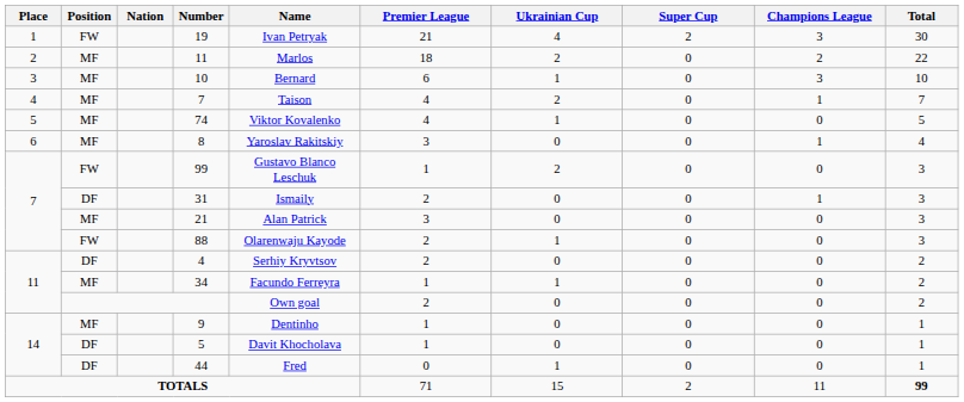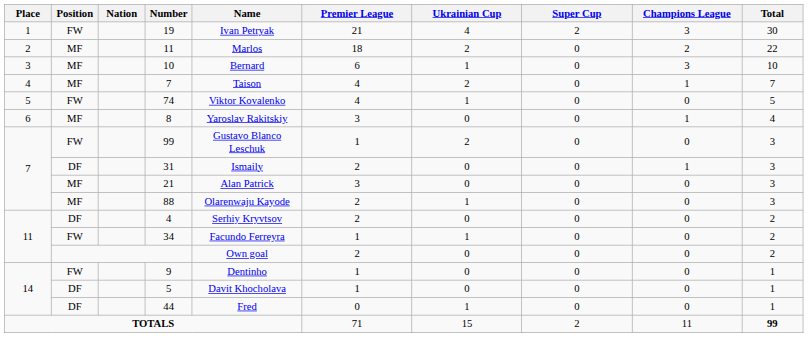 <table class="wikitable" style="font-size: 95%; text-align: center;">
 <tr>
 <th width=60>Place</th>
 <th width=60>Position</th>
 <th width=60>Nation</th>
 <th width=60>Number</th>
 <th width=150>Name</th>
 <th width=150><a href='#'>Premier League</a></th>
 <th width=150><a href='#'>Ukrainian Cup</a></th>
 <th width=150><a href='#'>Super Cup</a></th>
 <th width=150><a href='#'>Champions League</a></th>
 <th width=80>Total</th>
 </tr>
 <tr>
 <td>1</td>
 <td>FW</td>
 <td></td>
 <td>19</td>
 <td><a href='#'>Ivan Petryak</a></td>
 <td>21</td>
 <td>4</td>
 <td>2</td>
 <td>3</td>
 <td>30</td>
 </tr>
 <tr>
 <td>2</td>
 <td>MF</td>
 <td></td>
 <td>11</td>
 <td><a href='#'>Marlos</a></td>
 <td>18</td>
 <td>2</td>
 <td>0</td>
 <td>2</td>
 <td>22</td>
 </tr>
 <tr>
 <td>3</td>
 <td>MF</td>
 <td></td>
 <td>10</td>
 <td><a href='#'>Bernard</a></td>
 <td>6</td>
 <td>1</td>
 <td>0</td>
 <td>3</td>
 <td>10</td>
 </tr>
 <tr>
 <td>4</td>
 <td>MF</td>
 <td></td>
 <td>7</td>
 <td><a href='#'>Taison</a></td>
 <td>4</td>
 <td>2</td>
 <td>0</td>
 <td>1</td>
 <td>7</td>
 </tr>
 <tr>
 <td>5</td>
-<td>MF</td>
+<td>FW</td>
 <td></td>
 <td>74</td>
 <td><a href='#'>Viktor Kovalenko</a></td>
 <td>4</td>
 <td>1</td>
 <td>0</td>
 <td>0</td>
 <td>5</td>
 </tr>
 <tr>
 <td>6</td>
 <td>MF</td>
 <td></td>
 <td>8</td>
 <td><a href='#'>Yaroslav Rakitskiy</a></td>
 <td>3</td>
 <td>0</td>
 <td>0</td>
 <td>1</td>
 <td>4</td>
 </tr>
 <tr>
 <td rowspan=4>7</td>
 <td>FW</td>
 <td></td>
 <td>99</td>
 <td><a href='#'>Gustavo Blanco Leschuk</a></td>
 <td>1</td>
 <td>2</td>
 <td>0</td>
 <td>0</td>
 <td>3</td>
 </tr>
 <tr>
 <td>DF</td>
 <td></td>
 <td>31</td>
 <td><a href='#'>Ismaily</a></td>
 <td>2</td>
 <td>0</td>
 <td>0</td>
 <td>1</td>
 <td>3</td>
 </tr>
 <tr>
 <td>MF</td>
 <td></td>
 <td>21</td>
 <td><a href='#'>Alan Patrick</a></td>
 <td>3</td>
 <td>0</td>
 <td>0</td>
 <td>0</td>
 <td>3</td>
 </tr>
 <tr>
-<td>FW</td>
+<td>MF</td>
 <td></td>
 <td>88</td>
 <td><a href='#'>Olarenwaju Kayode</a></td>
 <td>2</td>
 <td>1</td>
 <td>0</td>
 <td>0</td>
 <td>3</td>
 </tr>
 <tr>
 <td rowspan=3>11</td>
 <td>DF</td>
 <td></td>
 <td>4</td>
 <td><a href='#'>Serhiy Kryvtsov</a></td>
 <td>2</td>
 <td>0</td>
 <td>0</td>
 <td>0</td>
 <td>2</td>
 </tr>
 <tr>
-<td>MF</td>
+<td>FW</td>
 <td></td>
 <td>34</td>
 <td><a href='#'>Facundo Ferreyra</a></td>
 <td>1</td>
 <td>1</td>
 <td>0</td>
 <td>0</td>
 <td>2</td>
 </tr>
 <tr>
 <td colspan="3"></td>
 <td><a href='#'>Own goal</a></td>
 <td>2</td>
 <td>0</td>
 <td>0</td>
 <td>0</td>
 <td>2</td>
 </tr>
 <tr>
 <td rowspan=3>14</td>
-<td>MF</td>
+<td>FW</td>
 <td></td>
 <td>9</td>
 <td><a href='#'>Dentinho</a></td>
 <td>1</td>
 <td>0</td>
 <td>0</td>
 <td>0</td>
 <td>1</td>
 </tr>
 <tr>
 <td>DF</td>
 <td></td>
 <td>5</td>
 <td><a href='#'>Davit Khocholava</a></td>
 <td>1</td>
 <td>0</td>
 <td>0</td>
 <td>0</td>
 <td>1</td>
 </tr>
 <tr>
 <td>DF</td>
 <td></td>
 <td>44</td>
 <td><a href='#'>Fred</a></td>
 <td>0</td>
 <td>1</td>
 <td>0</td>
 <td>0</td>
 <td>1</td>
 </tr>
 <tr>
 <td colspan="5"><strong>TOTALS</strong></td>
 <td>71</td>
 <td>15</td>
 <td>2</td>
 <td>11</td>
 <td><strong>99</strong></td>
 </tr>
 </table>
